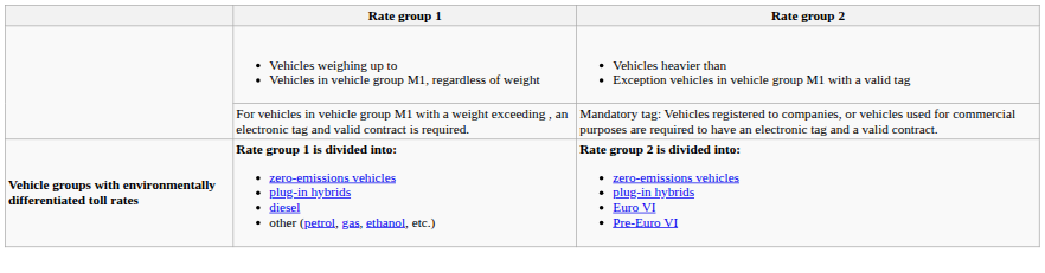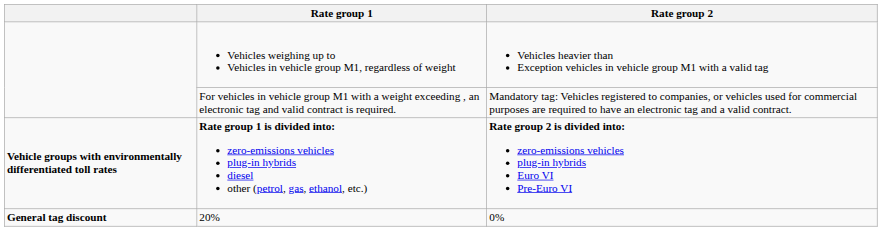 <table class="wikitable">
 <tr>
 <th></th>
 <th>Rate group 1</th>
 <th>Rate group 2</th>
 </tr>
 <tr>
 <td rowspan="2"></td>
 <td><br><ul><li>Vehicles weighing up to </li><li>Vehicles in vehicle group M1, regardless of weight</li></ul></td>
 <td><br><ul><li>Vehicles heavier than </li><li>Exception vehicles in vehicle group M1 with a valid tag</li></ul></td>
 </tr>
 <tr>
 <td>For vehicles in vehicle group M1 with a weight exceeding , an electronic tag and valid contract is required.</td>
 <td>Mandatory tag: Vehicles registered to companies, or vehicles used for commercial purposes are required to have an electronic tag and a valid contract.</td>
 </tr>
 <tr>
 <td><strong>Vehicle groups with environmentally differentiated toll rates</strong></td>
 <td><strong>Rate group 1 is divided into:</strong><br><ul><li><a href='#'>zero-emissions vehicles</a></li><li><a href='#'>plug-in hybrids</a></li><li><a href='#'>diesel</a></li><li>other (<a href='#'>petrol</a>, <a href='#'>gas</a>, <a href='#'>ethanol</a>, etc.)</li></ul></td>
 <td><strong>Rate group 2 is divided into:</strong><br><ul><li><a href='#'>zero-emissions vehicles</a></li><li><a href='#'>plug-in hybrids</a></li><li><a href='#'>Euro VI</a></li><li><a href='#'>Pre-Euro VI</a></li></ul></td>
 </tr>
+<tr>
+<td><strong>General tag discount</strong></td>
+<td>20%</td>
+<td>0%</td>
+</tr>
 </table>
